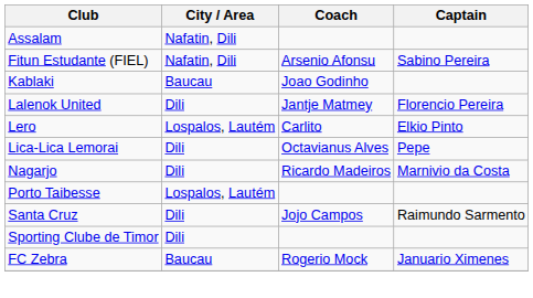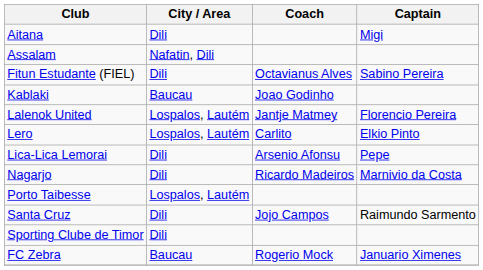 <table class="wikitable sortable">
 <tr>
 <th>Club</th>
 <th>City / Area</th>
 <th>Coach</th>
 <th>Captain</th>
+</tr>
+<tr>
+<td><a href='#'>Aitana</a></td>
+<td><a href='#'>Dili</a></td>
+<td></td>
+<td> <a href='#'>Migi</a></td>
 </tr>
 <tr>
 <td><a href='#'>Assalam</a></td>
 <td><a href='#'>Nafatin</a>, <a href='#'>Dili</a></td>
 <td></td>
 <td></td>
 </tr>
 <tr>
 <td><a href='#'>Fitun Estudante</a> (FIEL)</td>
-<td><a href='#'>Nafatin</a>, <a href='#'>Dili</a></td>
-<td> <a href='#'>Arsenio Afonsu</a></td>
+<td><a href='#'>Dili</a></td>
+<td> <a href='#'>Octavianus Alves</a></td>
 <td> <a href='#'>Sabino Pereira</a></td>
 </tr>
 <tr>
 <td><a href='#'>Kablaki</a></td>
 <td><a href='#'>Baucau</a></td>
 <td> <a href='#'>Joao Godinho</a></td>
 <td></td>
 </tr>
 <tr>
 <td><a href='#'>Lalenok United</a></td>
-<td><a href='#'>Dili</a></td>
+<td><a href='#'>Lospalos</a>, <a href='#'>Lautém</a></td>
 <td> <a href='#'>Jantje Matmey</a></td>
 <td> <a href='#'>Florencio Pereira</a></td>
 </tr>
 <tr>
 <td><a href='#'>Lero</a></td>
 <td><a href='#'>Lospalos</a>, <a href='#'>Lautém</a></td>
 <td> <a href='#'>Carlito</a></td>
 <td> <a href='#'>Elkio Pinto</a></td>
 </tr>
 <tr>
 <td><a href='#'>Lica-Lica Lemorai</a></td>
 <td><a href='#'>Dili</a></td>
-<td> <a href='#'>Octavianus Alves</a></td>
+<td> <a href='#'>Arsenio Afonsu</a></td>
 <td> <a href='#'>Pepe</a></td>
 </tr>
 <tr>
 <td><a href='#'>Nagarjo</a></td>
 <td><a href='#'>Dili</a></td>
 <td> <a href='#'>Ricardo Madeiros</a></td>
 <td> <a href='#'>Marnivio da Costa</a></td>
 </tr>
 <tr>
 <td><a href='#'>Porto Taibesse</a></td>
 <td><a href='#'>Lospalos</a>, <a href='#'>Lautém</a></td>
 <td></td>
 <td></td>
 </tr>
 <tr>
 <td><a href='#'>Santa Cruz</a></td>
 <td><a href='#'>Dili</a></td>
 <td> <a href='#'>Jojo Campos</a></td>
 <td> Raimundo Sarmento</td>
 </tr>
 <tr>
 <td><a href='#'>Sporting Clube de Timor</a></td>
 <td><a href='#'>Dili</a></td>
 <td></td>
 <td></td>
 </tr>
 <tr>
 <td><a href='#'>FC Zebra</a></td>
 <td><a href='#'>Baucau</a></td>
 <td> <a href='#'>Rogerio Mock</a></td>
 <td> <a href='#'>Januario Ximenes</a></td>
 </tr>
 <tr>
 </tr>
 </table>
